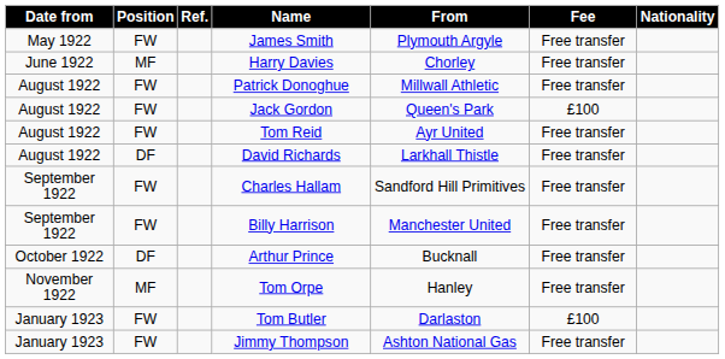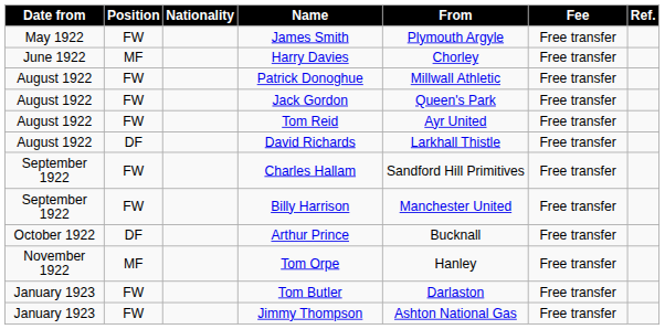 <table class="wikitable" style="text-align:center; font-size:90%; ">
 <tr>
 <th style="background:#000000; color:white; width:100px;">Date from</th>
 <th style="background:#000000; color:white; width:50px;">Position</th>
-<th style="background:#000000; color:white; width:25px;">Ref.</th>
+<th style="background:#000000; color:white; width:50px;">Nationality</th>
 <th style="background:#000000; color:white; width:150px;">Name</th>
 <th style="background:#000000; color:white; width:150px;">From</th>
 <th style="background:#000000; color:white; width:100px;">Fee</th>
-<th style="background:#000000; color:white; width:50px;">Nationality</th>
+<th style="background:#000000; color:white; width:25px;">Ref.</th>
 </tr>
 <tr>
 <td>May 1922</td>
 <td>FW</td>
 <td></td>
 <td><a href='#'>James Smith</a></td>
 <td><a href='#'>Plymouth Argyle</a></td>
 <td>Free transfer</td>
 <td></td>
 </tr>
 <tr>
 <td>June 1922</td>
 <td>MF</td>
 <td></td>
 <td><a href='#'>Harry Davies</a></td>
 <td><a href='#'>Chorley</a></td>
 <td>Free transfer</td>
 <td></td>
 </tr>
 <tr>
 <td>August 1922</td>
 <td>FW</td>
 <td></td>
 <td><a href='#'>Patrick Donoghue</a></td>
 <td><a href='#'>Millwall Athletic</a></td>
 <td>Free transfer</td>
 <td></td>
 </tr>
 <tr>
 <td>August 1922</td>
 <td>FW</td>
 <td></td>
 <td><a href='#'>Jack Gordon</a></td>
 <td> <a href='#'>Queen's Park</a></td>
-<td>£100</td>
+<td>Free transfer</td>
 <td></td>
 </tr>
 <tr>
 <td>August 1922</td>
 <td>FW</td>
 <td></td>
 <td><a href='#'>Tom Reid</a></td>
 <td> <a href='#'>Ayr United</a></td>
 <td>Free transfer</td>
 <td></td>
 </tr>
 <tr>
 <td>August 1922</td>
 <td>DF</td>
 <td></td>
 <td><a href='#'>David Richards</a></td>
 <td> <a href='#'>Larkhall Thistle</a></td>
 <td>Free transfer</td>
 <td></td>
 </tr>
 <tr>
 <td>September 1922</td>
 <td>FW</td>
 <td></td>
 <td><a href='#'>Charles Hallam</a></td>
 <td>Sandford Hill Primitives</td>
 <td>Free transfer</td>
 <td></td>
 </tr>
 <tr>
 <td>September 1922</td>
 <td>FW</td>
 <td></td>
 <td><a href='#'>Billy Harrison</a></td>
 <td><a href='#'>Manchester United</a></td>
 <td>Free transfer</td>
 <td></td>
 </tr>
 <tr>
 <td>October 1922</td>
 <td>DF</td>
 <td></td>
 <td><a href='#'>Arthur Prince</a></td>
 <td>Bucknall</td>
 <td>Free transfer</td>
 <td></td>
 </tr>
 <tr>
 <td>November 1922</td>
 <td>MF</td>
 <td></td>
 <td><a href='#'>Tom Orpe</a></td>
 <td>Hanley</td>
 <td>Free transfer</td>
 <td></td>
 </tr>
 <tr>
 <td>January 1923</td>
 <td>FW</td>
 <td></td>
 <td><a href='#'>Tom Butler</a></td>
 <td><a href='#'>Darlaston</a></td>
-<td>£100</td>
+<td>Free transfer</td>
 <td></td>
 </tr>
 <tr>
 <td>January 1923</td>
 <td>FW</td>
 <td></td>
 <td><a href='#'>Jimmy Thompson</a></td>
 <td><a href='#'>Ashton National Gas</a></td>
 <td>Free transfer</td>
 <td></td>
 </tr>
 </table>
